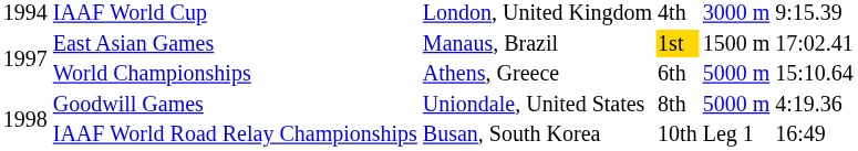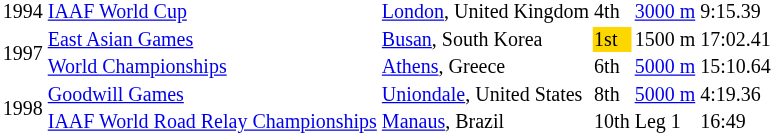 <table>
 <tr>
 <td>1994</td>
 <td><a href='#'>IAAF World Cup</a></td>
 <td><a href='#'>London</a>, United Kingdom</td>
 <td>4th</td>
 <td><a href='#'>3000 m</a></td>
 <td>9:15.39</td>
 </tr>
 <tr>
 <td rowspan=2>1997</td>
 <td><a href='#'>East Asian Games</a></td>
-<td><a href='#'>Manaus</a>, Brazil</td>
+<td><a href='#'>Busan</a>, South Korea</td>
 <td bgcolor=gold>1st</td>
 <td>1500 m</td>
 <td>17:02.41</td>
 </tr>
 <tr>
 <td><a href='#'>World Championships</a></td>
 <td><a href='#'>Athens</a>, Greece</td>
 <td>6th</td>
 <td><a href='#'>5000 m</a></td>
 <td>15:10.64</td>
 </tr>
 <tr>
 <td rowspan=2>1998</td>
 <td><a href='#'>Goodwill Games</a></td>
 <td><a href='#'>Uniondale</a>, United States</td>
 <td>8th</td>
 <td><a href='#'>5000 m</a></td>
 <td>4:19.36</td>
 </tr>
 <tr>
 <td><a href='#'>IAAF World Road Relay Championships</a></td>
-<td><a href='#'>Busan</a>, South Korea</td>
+<td><a href='#'>Manaus</a>, Brazil</td>
 <td>10th</td>
 <td>Leg 1</td>
 <td>16:49</td>
 </tr>
 </table>
